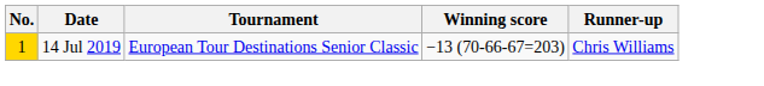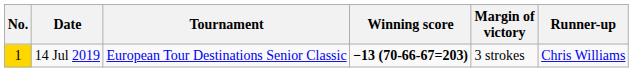 <table class="wikitable" style="font-size:95%;">
 <tr>
 <th>No.</th>
 <th>Date</th>
 <th>Tournament</th>
 <th>Winning score</th>
+<th>Margin of<br>victory</th>
 <th>Runner-up</th>
 </tr>
 <tr>
 <td align=center style="background: gold;">1</td>
 <td align=right>14 Jul <a href='#'>2019</a></td>
 <td><a href='#'>European Tour Destinations Senior Classic</a></td>
-<td>−13 (70-66-67=203)</td>
+<td><strong>−13 (70-66-67=203)</strong></td>
+<td>3 strokes</td>
 <td> <a href='#'>Chris Williams</a></td>
 </tr>
 </table>
